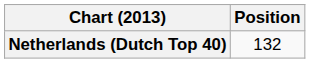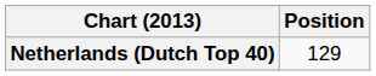 <table class="wikitable plainrowheaders" style="text-align:center">
 <tr>
 <th>Chart (2013)</th>
 <th>Position</th>
 </tr>
 <tr>
 <th scope="row">Netherlands (Dutch Top 40)</th>
-<td>132</td>
+<td>129</td>
 </tr>
 </table>
